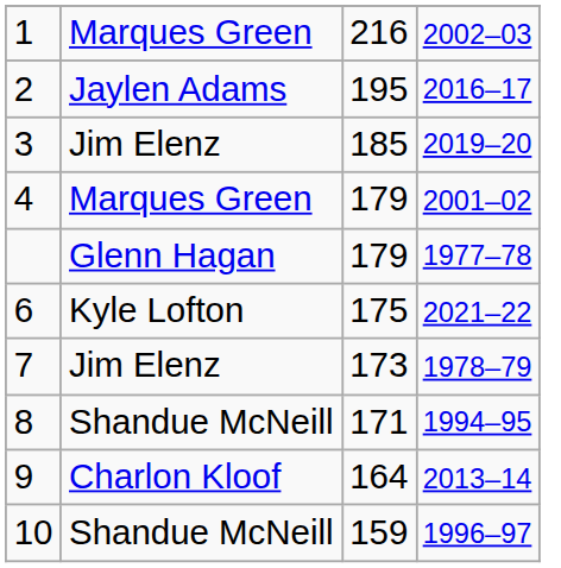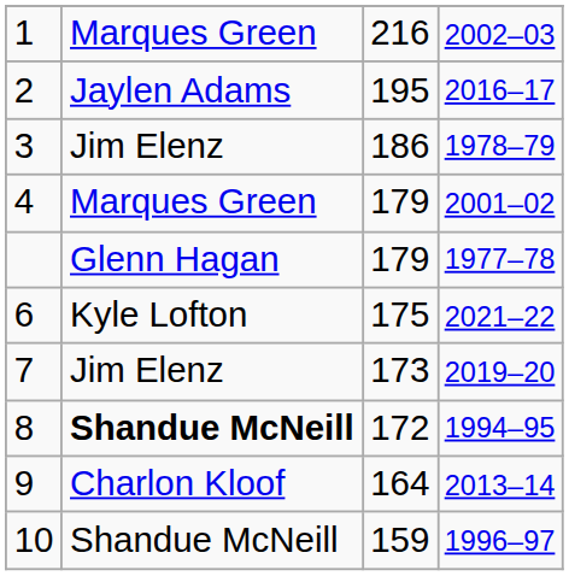 <table class="wikitable">
 <tr>
 </tr>
 <tr>
 <td>1</td>
 <td><a href='#'>Marques Green</a></td>
 <td>216</td>
 <td style="font-size:80%;"><a href='#'>2002–03</a></td>
 </tr>
 <tr>
 <td>2</td>
 <td><a href='#'>Jaylen Adams</a></td>
 <td>195</td>
 <td style="font-size:80%;"><a href='#'>2016–17</a></td>
 </tr>
 <tr>
 <td>3</td>
 <td>Jim Elenz</td>
-<td>185</td>
-<td style="font-size:80%;"><a href='#'>2019–20</a></td>
+<td>186</td>
+<td style="font-size:80%;"><a href='#'>1978–79</a></td>
 </tr>
 <tr>
 <td>4</td>
 <td><a href='#'>Marques Green</a></td>
 <td>179</td>
 <td style="font-size:80%;"><a href='#'>2001–02</a></td>
 </tr>
 <tr>
 <td></td>
 <td><a href='#'>Glenn Hagan</a></td>
 <td>179</td>
 <td style="font-size:80%;"><a href='#'>1977–78</a></td>
 </tr>
 <tr>
 <td>6</td>
 <td>Kyle Lofton</td>
 <td>175</td>
 <td style="font-size:80%;"><a href='#'>2021–22</a></td>
 </tr>
 <tr>
 <td>7</td>
 <td>Jim Elenz</td>
 <td>173</td>
-<td style="font-size:80%;"><a href='#'>1978–79</a></td>
+<td style="font-size:80%;"><a href='#'>2019–20</a></td>
 </tr>
 <tr>
 <td>8</td>
-<td>Shandue McNeill</td>
-<td>171</td>
+<td><strong>Shandue McNeill</strong></td>
+<td>172</td>
 <td style="font-size:80%;"><a href='#'>1994–95</a></td>
 </tr>
 <tr>
 <td>9</td>
 <td><a href='#'>Charlon Kloof</a></td>
 <td>164</td>
 <td style="font-size:80%;"><a href='#'>2013–14</a></td>
 </tr>
 <tr>
 <td>10</td>
 <td>Shandue McNeill</td>
 <td>159</td>
 <td style="font-size:80%;"><a href='#'>1996–97</a></td>
 </tr>
 </table>
